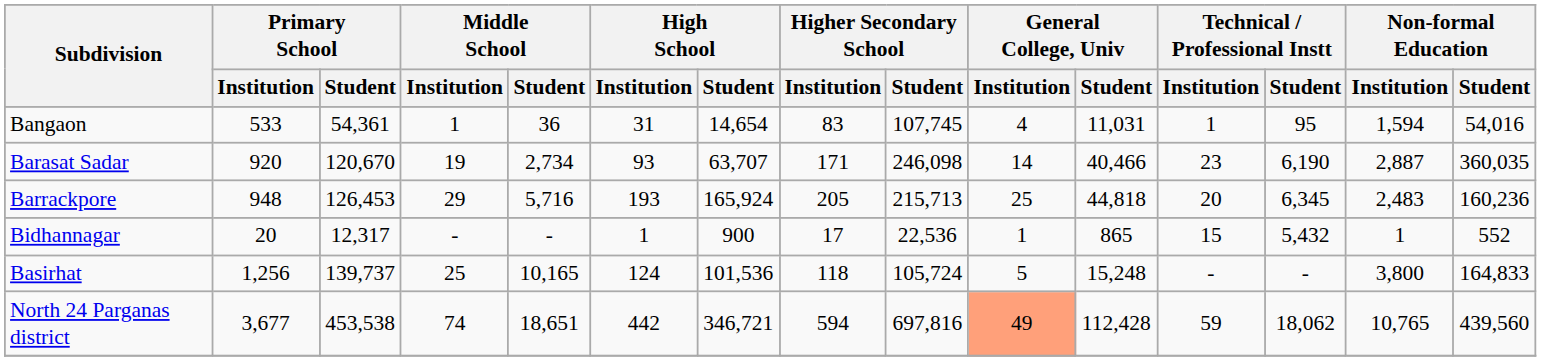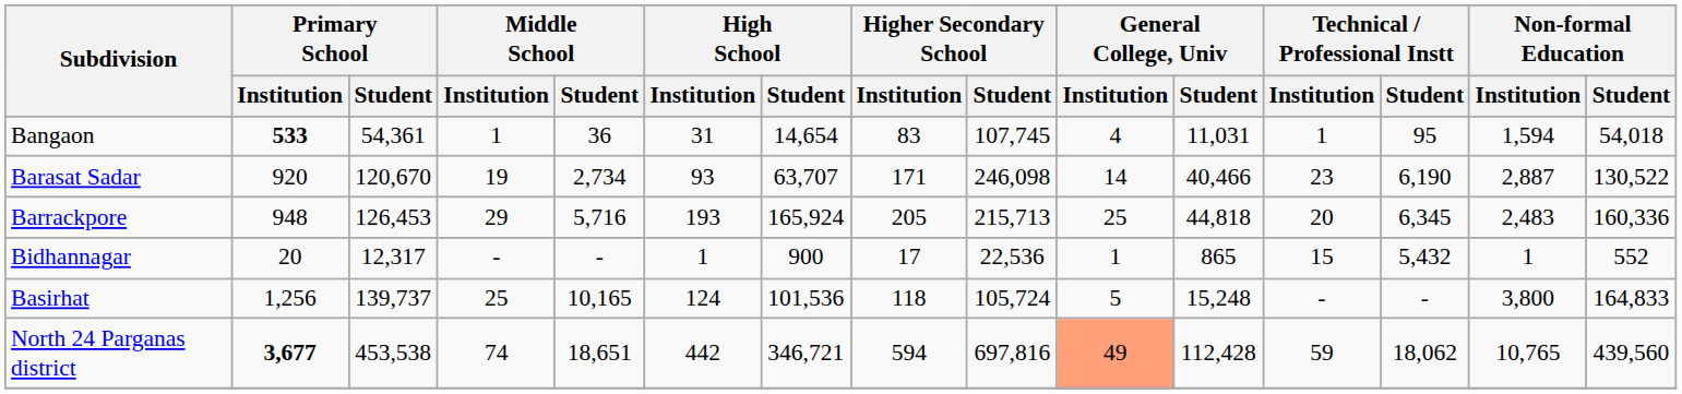 <table class="wikitable" style="text-align:center;font-size: 9pt">
 <tr>
 <th width="110" rowspan="2">Subdivision</th>
 <th colspan="2">Primary<br>School</th>
 <th colspan="2">Middle<br>School</th>
 <th colspan="2">High<br>School</th>
 <th colspan="2">Higher Secondary<br>School</th>
 <th colspan="2">General<br>College, Univ</th>
 <th colspan="2">Technical /<br>Professional Instt</th>
 <th colspan="2">Non-formal<br>Education</th>
 </tr>
 <tr>
 <th width="30">Institution<br></th>
 <th width="30">Student<br></th>
 <th width="30">Institution<br></th>
 <th width="30">Student<br></th>
 <th width="30">Institution<br></th>
 <th width="30">Student<br></th>
 <th width="30">Institution<br></th>
 <th width="30">Student<br></th>
 <th width="30">Institution<br></th>
 <th width="30">Student<br></th>
 <th width="30">Institution</th>
 <th width="30">Student<br></th>
 <th width="30">Institution<br></th>
 <th width="30">Student<br></th>
 </tr>
 <tr>
 <td align=left>Bangaon</td>
-<td align="center">533</td>
+<td align="center"><strong>533</strong></td>
 <td align="center">54,361</td>
 <td align="center">1</td>
 <td align="center">36</td>
 <td align="center">31</td>
 <td align="center">14,654</td>
 <td align="center">83</td>
 <td align="center">107,745</td>
 <td align="center">4</td>
 <td align="center">11,031</td>
 <td align="center">1</td>
 <td align="center">95</td>
 <td align="center">1,594</td>
-<td align="center">54,016</td>
+<td align="center">54,018</td>
 </tr>
 <tr>
 <td align=left><a href='#'>Barasat Sadar</a></td>
 <td align="center">920</td>
 <td align="center">120,670</td>
 <td align="center">19</td>
 <td align="center">2,734</td>
 <td align="center">93</td>
 <td align="center">63,707</td>
 <td align="center">171</td>
 <td align="center">246,098</td>
 <td align="center">14</td>
 <td align="center">40,466</td>
 <td align="center">23</td>
 <td align="center">6,190</td>
 <td align="center">2,887</td>
-<td align="center">360,035</td>
+<td align="center">130,522</td>
 </tr>
 <tr>
 <td align=left><a href='#'>Barrackpore</a></td>
 <td align="center">948</td>
 <td align="center">126,453</td>
 <td align="center">29</td>
 <td align="center">5,716</td>
 <td align="center">193</td>
 <td align="center">165,924</td>
 <td align="center">205</td>
 <td align="center">215,713</td>
 <td align="center">25</td>
 <td align="center">44,818</td>
 <td align="center">20</td>
 <td align="center">6,345</td>
 <td align="center">2,483</td>
-<td align="center">160,236</td>
+<td align="center">160,336</td>
 </tr>
 <tr>
 <td align=left><a href='#'>Bidhannagar</a></td>
 <td align="center">20</td>
 <td align="center">12,317</td>
 <td align="center">-</td>
 <td align="center">-</td>
 <td align="center">1</td>
 <td align="center">900</td>
 <td align="center">17</td>
 <td align="center">22,536</td>
 <td align="center">1</td>
 <td align="center">865</td>
 <td align="center">15</td>
 <td align="center">5,432</td>
 <td align="center">1</td>
 <td align="center">552</td>
 </tr>
 <tr>
 <td align=left><a href='#'>Basirhat</a></td>
 <td align="center">1,256</td>
 <td align="center">139,737</td>
 <td align="center">25</td>
 <td align="center">10,165</td>
 <td align="center">124</td>
 <td align="center">101,536</td>
 <td align="center">118</td>
 <td align="center">105,724</td>
 <td align="center">5</td>
 <td align="center">15,248</td>
 <td align="center">-</td>
 <td align="center">-</td>
 <td align="center">3,800</td>
 <td align="center">164,833</td>
 </tr>
 <tr>
 <td align=left><a href='#'>North 24 Parganas district</a></td>
-<td align="center">3,677</td>
+<td align="center"><strong>3,677</strong></td>
 <td align="center">453,538</td>
 <td align="center">74</td>
 <td align="center">18,651</td>
 <td align="center">442</td>
 <td align="center">346,721</td>
 <td align="center">594</td>
 <td align="center">697,816</td>
 <td align="center" style="background: lightsalmon;">49</td>
 <td align="center">112,428</td>
 <td align="center">59</td>
 <td align="center">18,062</td>
 <td align="center">10,765</td>
 <td align="center">439,560</td>
 </tr>
 <tr>
 </tr>
 </table>
